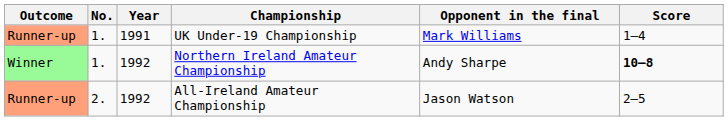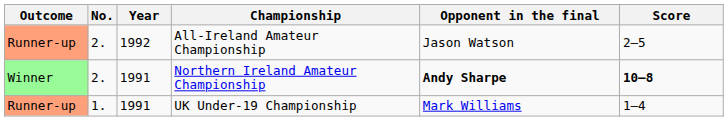 <table class="sortable wikitable">
 <tr>
 <th width="80">Outcome</th>
 <th width="20">No.</th>
 <th width="50">Year</th>
 <th style="width:250px;">Championship</th>
 <th style="width:200px;">Opponent in the final</th>
 <th style="width:100px;">Score</th>
 </tr>
 <tr>
 <td style="background:#ffa07a;">Runner-up</td>
+<td>2.</td>
+<td>1992</td>
+<td>All-Ireland Amateur Championship</td>
+<td> Jason Watson</td>
+<td>2–5</td>
+</tr>
+<tr>
+<td style="background:#98FB98">Winner</td>
+<td>2.</td>
+<td>1991</td>
+<td><a href='#'>Northern Ireland Amateur Championship</a></td>
+<td><strong> Andy Sharpe</strong></td>
+<td><strong>10–8</strong></td>
+</tr>
+<tr>
+<td style="background:#ffa07a;">Runner-up</td>
 <td>1.</td>
 <td>1991</td>
 <td>UK Under-19 Championship</td>
 <td> <a href='#'>Mark Williams</a></td>
 <td>1–4</td>
 </tr>
-<tr>
-<td style="background:#98FB98">Winner</td>
-<td>1.</td>
-<td>1992</td>
-<td><a href='#'>Northern Ireland Amateur Championship</a></td>
-<td> Andy Sharpe</td>
-<td><strong>10–8</strong></td>
-</tr>
-<tr>
-<td style="background:#ffa07a;">Runner-up</td>
-<td>2.</td>
-<td>1992</td>
-<td>All-Ireland Amateur Championship</td>
-<td> Jason Watson</td>
-<td>2–5</td>
-</tr>
 </table>
